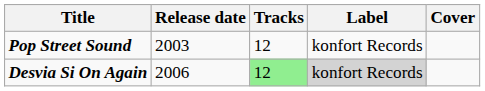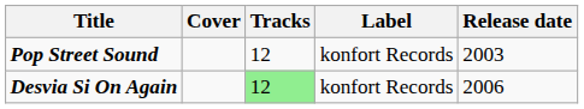 <table class="wikitable">
 <tr>
 <th>Title</th>
-<th>Release date</th>
+<th>Cover</th>
 <th>Tracks</th>
 <th>Label</th>
-<th>Cover</th>
+<th>Release date</th>
 </tr>
 <tr>
 <td><strong><em>Pop Street Sound</em></strong></td>
-<td>2003</td>
+<td></td>
 <td>12</td>
 <td>konfort Records</td>
-<td></td>
+<td>2003</td>
 </tr>
 <tr>
 <td><strong><em>Desvia Si On Again</em></strong></td>
+<td></td>
+<td style="background: lightgreen;">12</td>
+<td>konfort Records</td>
 <td>2006</td>
-<td style="background: lightgreen;">12</td>
-<td style="background: lightgrey;">konfort Records</td>
-<td></td>
 </tr>
 </table>
